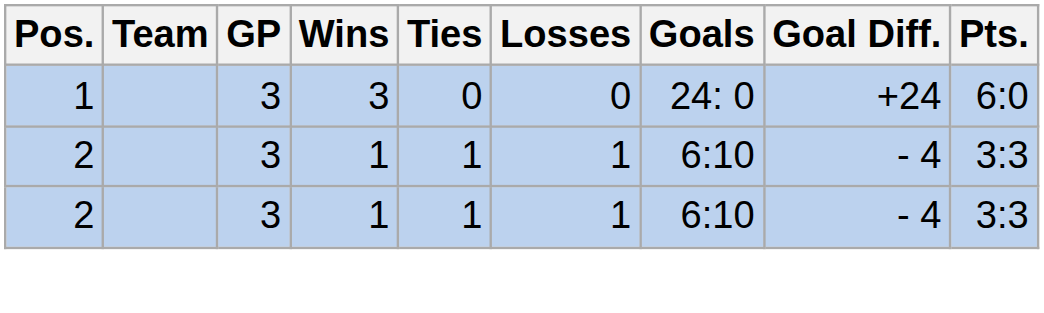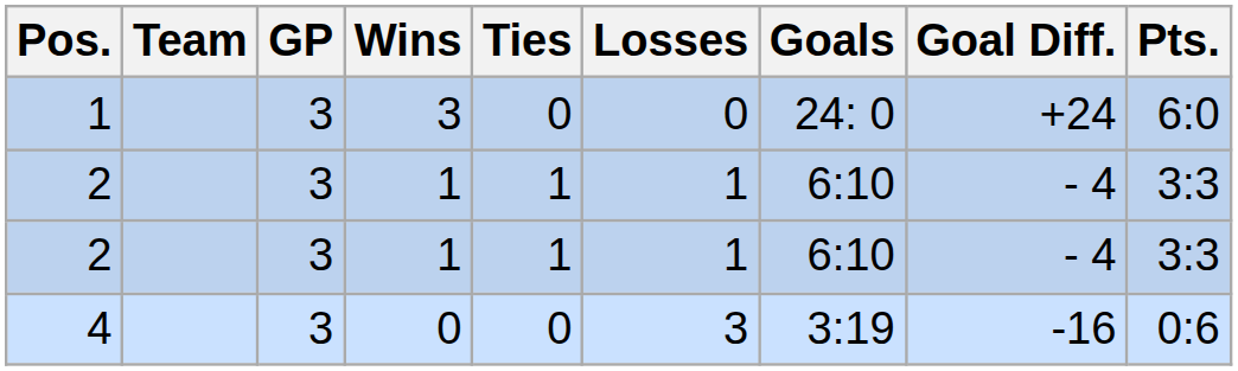 <table class="wikitable">
 <tr>
 <th>Pos.</th>
 <th>Team</th>
 <th>GP</th>
 <th>Wins</th>
 <th>Ties</th>
 <th>Losses</th>
 <th>Goals</th>
 <th>Goal Diff.</th>
 <th>Pts.</th>
 </tr>
 <tr bgcolor="#BCD2EE" align="right">
 <td>1</td>
 <td align="left"></td>
 <td>3</td>
 <td>3</td>
 <td>0</td>
 <td>0</td>
 <td>24: 0</td>
 <td>+24</td>
 <td>6:0</td>
 </tr>
 <tr bgcolor="#BCD2EE" align="right">
 <td>2</td>
 <td align="left"></td>
 <td>3</td>
 <td>1</td>
 <td>1</td>
 <td>1</td>
 <td>6:10</td>
 <td>- 4</td>
 <td>3:3</td>
 </tr>
 <tr bgcolor="#BCD2EE" align="right">
 <td>2</td>
 <td align="left"></td>
 <td>3</td>
 <td>1</td>
 <td>1</td>
 <td>1</td>
 <td>6:10</td>
 <td>- 4</td>
 <td>3:3</td>
 </tr>
+<tr bgcolor="#CAE1FF" align="right">
+<td>4</td>
+<td align="left"></td>
+<td>3</td>
+<td>0</td>
+<td>0</td>
+<td>3</td>
+<td>3:19</td>
+<td>-16</td>
+<td>0:6</td>
+</tr>
 </table>
